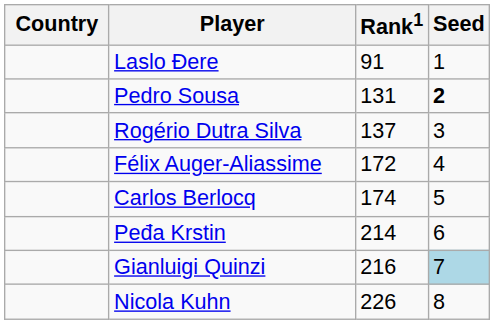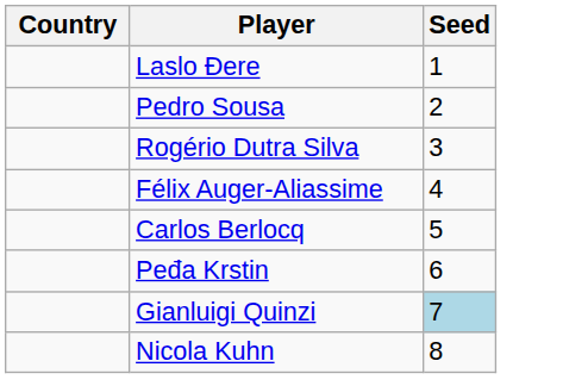 <table class="sortable wikitable">
 <tr>
 <th width="70">Country</th>
 <th width="175">Player</th>
-<th>Rank<sup>1</sup></th>
 <th>Seed</th>
 </tr>
 <tr>
 <td></td>
 <td><a href='#'>Laslo Đere</a></td>
-<td>91</td>
 <td>1</td>
 </tr>
 <tr>
 <td></td>
 <td><a href='#'>Pedro Sousa</a></td>
-<td>131</td>
-<td><strong>2</strong></td>
+<td>2</td>
 </tr>
 <tr>
 <td></td>
 <td><a href='#'>Rogério Dutra Silva</a></td>
-<td>137</td>
 <td>3</td>
 </tr>
 <tr>
 <td></td>
 <td><a href='#'>Félix Auger-Aliassime</a></td>
-<td>172</td>
 <td>4</td>
 </tr>
 <tr>
 <td></td>
 <td><a href='#'>Carlos Berlocq</a></td>
-<td>174</td>
 <td>5</td>
 </tr>
 <tr>
 <td></td>
 <td><a href='#'>Peđa Krstin</a></td>
-<td>214</td>
 <td>6</td>
 </tr>
 <tr>
 <td></td>
 <td><a href='#'>Gianluigi Quinzi</a></td>
-<td>216</td>
 <td style="background: lightblue;">7</td>
 </tr>
 <tr>
 <td></td>
 <td><a href='#'>Nicola Kuhn</a></td>
-<td>226</td>
 <td>8</td>
 </tr>
 </table>
